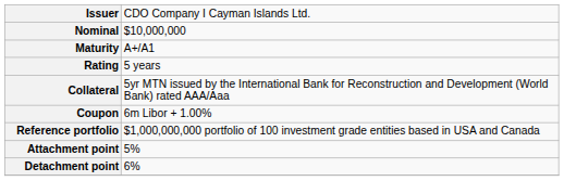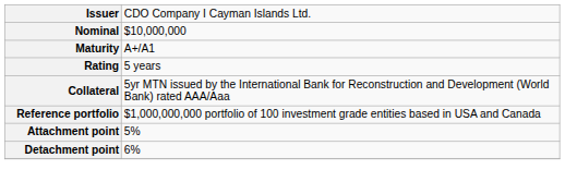 <table class="wikitable" style="width:90%; text-align:left" border="1" cellpadding="2" cellspacing="0">
 <tr>
 <th style="width:160px; text-align:right">Issuer</th>
 <td>CDO Company I Cayman Islands Ltd.</td>
 </tr>
 <tr>
 <th style="width:160px; text-align:right">Nominal</th>
 <td>$10,000,000</td>
 </tr>
 <tr>
 <th style="width:160px; text-align:right">Maturity</th>
 <td>A+/A1</td>
 </tr>
 <tr>
 <th style="width:160px; text-align:right">Rating</th>
 <td>5 years</td>
 </tr>
 <tr>
 <th style="width:160px; text-align:right">Collateral</th>
 <td>5yr MTN issued by the International Bank for Reconstruction and Development (World Bank) rated AAA/Aaa</td>
 </tr>
 <tr>
-<th style="width:160px; text-align:right">Coupon</th>
-<td>6m Libor + 1.00%</td>
-</tr>
-<tr>
 <th style="width:160px; text-align:right">Reference portfolio</th>
 <td>$1,000,000,000 portfolio of 100 investment grade entities based in USA and Canada</td>
 </tr>
 <tr>
 <th style="width:160px; text-align:right">Attachment point</th>
 <td>5%</td>
 </tr>
 <tr>
 <th style="width:160px; text-align:right">Detachment point</th>
 <td>6%</td>
 </tr>
 <tr>
 </tr>
 </table>
